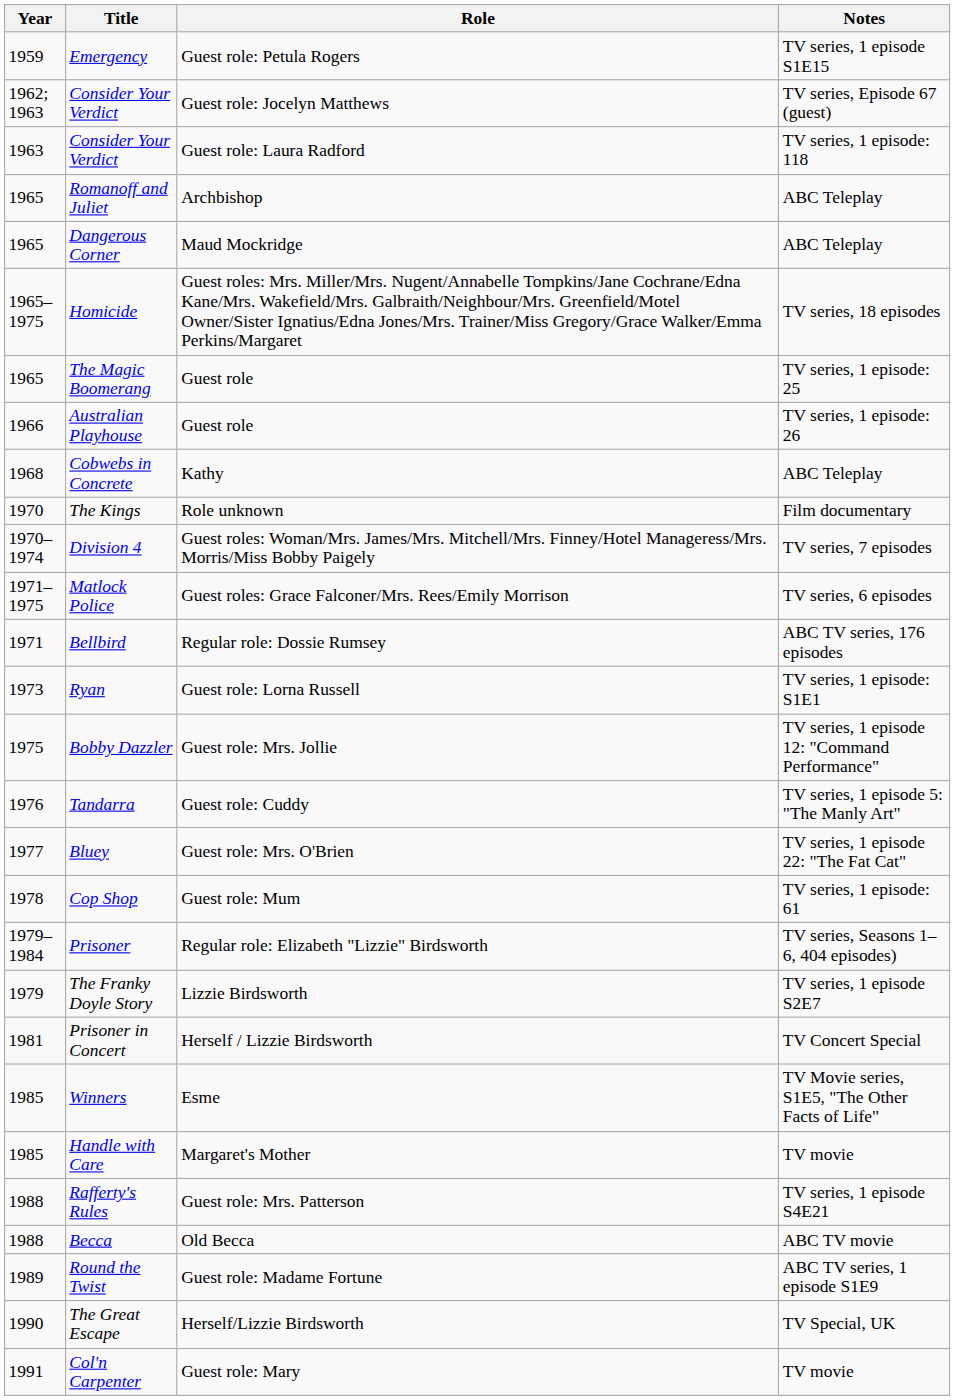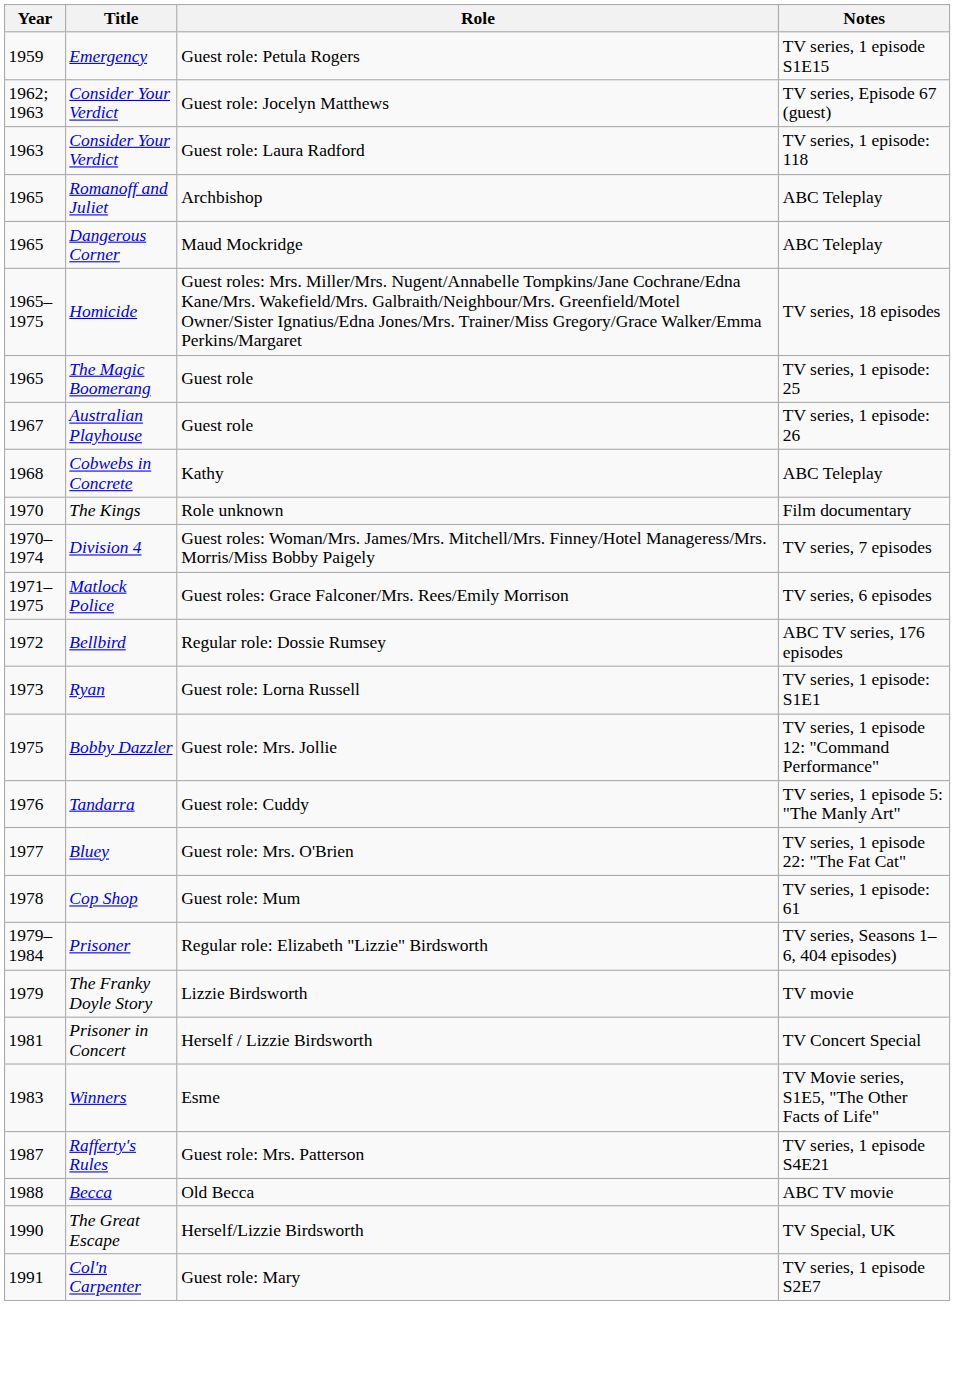 <table class="wikitable">
 <tr>
 <th>Year</th>
 <th>Title</th>
 <th>Role</th>
 <th>Notes</th>
 </tr>
 <tr>
 <td>1959</td>
 <td><em><a href='#'>Emergency</a></em></td>
 <td>Guest role: Petula Rogers</td>
 <td>TV series, 1 episode S1E15</td>
 </tr>
 <tr>
 <td>1962; 1963</td>
 <td><em><a href='#'>Consider Your Verdict</a></em></td>
 <td>Guest role: Jocelyn Matthews</td>
 <td>TV series, Episode 67 (guest)</td>
 </tr>
 <tr>
 <td>1963</td>
 <td><em><a href='#'>Consider Your Verdict</a></em></td>
 <td>Guest role: Laura Radford</td>
 <td>TV series, 1 episode: 118</td>
 </tr>
 <tr>
 <td>1965</td>
 <td><em><a href='#'>Romanoff and Juliet</a></em></td>
 <td>Archbishop</td>
 <td>ABC Teleplay</td>
 </tr>
 <tr>
 <td>1965</td>
 <td><em><a href='#'>Dangerous Corner</a></em></td>
 <td>Maud Mockridge</td>
 <td>ABC Teleplay</td>
 </tr>
 <tr>
 <td>1965–1975</td>
 <td><em><a href='#'>Homicide</a></em></td>
 <td>Guest roles: Mrs. Miller/Mrs. Nugent/Annabelle Tompkins/Jane Cochrane/Edna Kane/Mrs. Wakefield/Mrs. Galbraith/Neighbour/Mrs. Greenfield/Motel Owner/Sister Ignatius/Edna Jones/Mrs. Trainer/Miss Gregory/Grace Walker/Emma Perkins/Margaret</td>
 <td>TV series, 18 episodes</td>
 </tr>
 <tr>
 <td>1965</td>
 <td><em><a href='#'>The Magic Boomerang</a></em></td>
 <td>Guest role</td>
 <td>TV series, 1 episode: 25</td>
 </tr>
 <tr>
-<td>1966</td>
+<td>1967</td>
 <td><em><a href='#'>Australian Playhouse</a></em></td>
 <td>Guest role</td>
 <td>TV series, 1 episode: 26</td>
 </tr>
 <tr>
 <td>1968</td>
 <td><em><a href='#'>Cobwebs in Concrete</a></em></td>
 <td>Kathy</td>
 <td>ABC Teleplay</td>
 </tr>
 <tr>
 <td>1970</td>
 <td><em>The Kings</em></td>
 <td>Role unknown</td>
 <td>Film documentary</td>
 </tr>
 <tr>
 <td>1970–1974</td>
 <td><em><a href='#'>Division 4</a></em></td>
 <td>Guest roles: Woman/Mrs. James/Mrs. Mitchell/Mrs. Finney/Hotel Manageress/Mrs. Morris/Miss Bobby Paigely</td>
 <td>TV series, 7 episodes</td>
 </tr>
 <tr>
 <td>1971–1975</td>
 <td><em><a href='#'>Matlock Police</a></em></td>
 <td>Guest roles: Grace Falconer/Mrs. Rees/Emily Morrison</td>
 <td>TV series, 6 episodes</td>
 </tr>
 <tr>
-<td>1971</td>
+<td>1972</td>
 <td><em><a href='#'>Bellbird</a></em></td>
 <td>Regular role: Dossie Rumsey</td>
 <td>ABC TV series, 176 episodes</td>
 </tr>
 <tr>
 <td>1973</td>
 <td><em><a href='#'>Ryan</a></em></td>
 <td>Guest role: Lorna Russell</td>
 <td>TV series, 1 episode: S1E1</td>
 </tr>
 <tr>
 <td>1975</td>
 <td><em><a href='#'>Bobby Dazzler</a></em></td>
 <td>Guest role: Mrs. Jollie</td>
 <td>TV series, 1 episode 12: "Command Performance"</td>
 </tr>
 <tr>
 <td>1976</td>
 <td><em><a href='#'>Tandarra</a></em></td>
 <td>Guest role: Cuddy</td>
 <td>TV series, 1 episode 5: "The Manly Art"</td>
 </tr>
 <tr>
 <td>1977</td>
 <td><em><a href='#'>Bluey</a></em></td>
 <td>Guest role: Mrs. O'Brien</td>
 <td>TV series, 1 episode 22: "The Fat Cat"</td>
 </tr>
 <tr>
 <td>1978</td>
 <td><em><a href='#'>Cop Shop</a></em></td>
 <td>Guest role: Mum</td>
 <td>TV series, 1 episode: 61</td>
 </tr>
 <tr>
 <td>1979–1984</td>
 <td><em><a href='#'>Prisoner</a></em></td>
 <td>Regular role: Elizabeth "Lizzie" Birdsworth</td>
 <td>TV series, Seasons 1–6, 404 episodes)</td>
 </tr>
 <tr>
 <td>1979</td>
 <td><em>The Franky Doyle Story</em></td>
 <td>Lizzie Birdsworth</td>
-<td>TV series, 1 episode S2E7</td>
+<td>TV movie</td>
 </tr>
 <tr>
 <td>1981</td>
 <td><em>Prisoner in Concert</em></td>
 <td>Herself / Lizzie Birdsworth</td>
 <td>TV Concert Special</td>
 </tr>
 <tr>
-<td>1985</td>
+<td>1983</td>
 <td><em><a href='#'>Winners</a></em></td>
 <td>Esme</td>
 <td>TV Movie series, S1E5, "The Other Facts of Life"</td>
 </tr>
 <tr>
-<td>1985</td>
-<td><em><a href='#'>Handle with Care</a></em></td>
-<td>Margaret's Mother</td>
-<td>TV movie</td>
-</tr>
-<tr>
-<td>1988</td>
+<td>1987</td>
 <td><em><a href='#'>Rafferty's Rules</a></em></td>
 <td>Guest role: Mrs. Patterson</td>
 <td>TV series, 1 episode S4E21</td>
 </tr>
 <tr>
 <td>1988</td>
 <td><em><a href='#'>Becca</a></em></td>
 <td>Old Becca</td>
 <td>ABC TV movie</td>
 </tr>
 <tr>
-<td>1989</td>
-<td><em><a href='#'>Round the Twist</a></em></td>
-<td>Guest role: Madame Fortune</td>
-<td>ABC TV series, 1 episode S1E9</td>
-</tr>
-<tr>
 <td>1990</td>
 <td><em>The Great Escape</em></td>
 <td>Herself/Lizzie Birdsworth</td>
 <td>TV Special, UK</td>
 </tr>
 <tr>
 <td>1991</td>
 <td><em><a href='#'>Col'n Carpenter</a></em></td>
 <td>Guest role: Mary</td>
-<td>TV movie</td>
+<td>TV series, 1 episode S2E7</td>
 </tr>
 </table>
